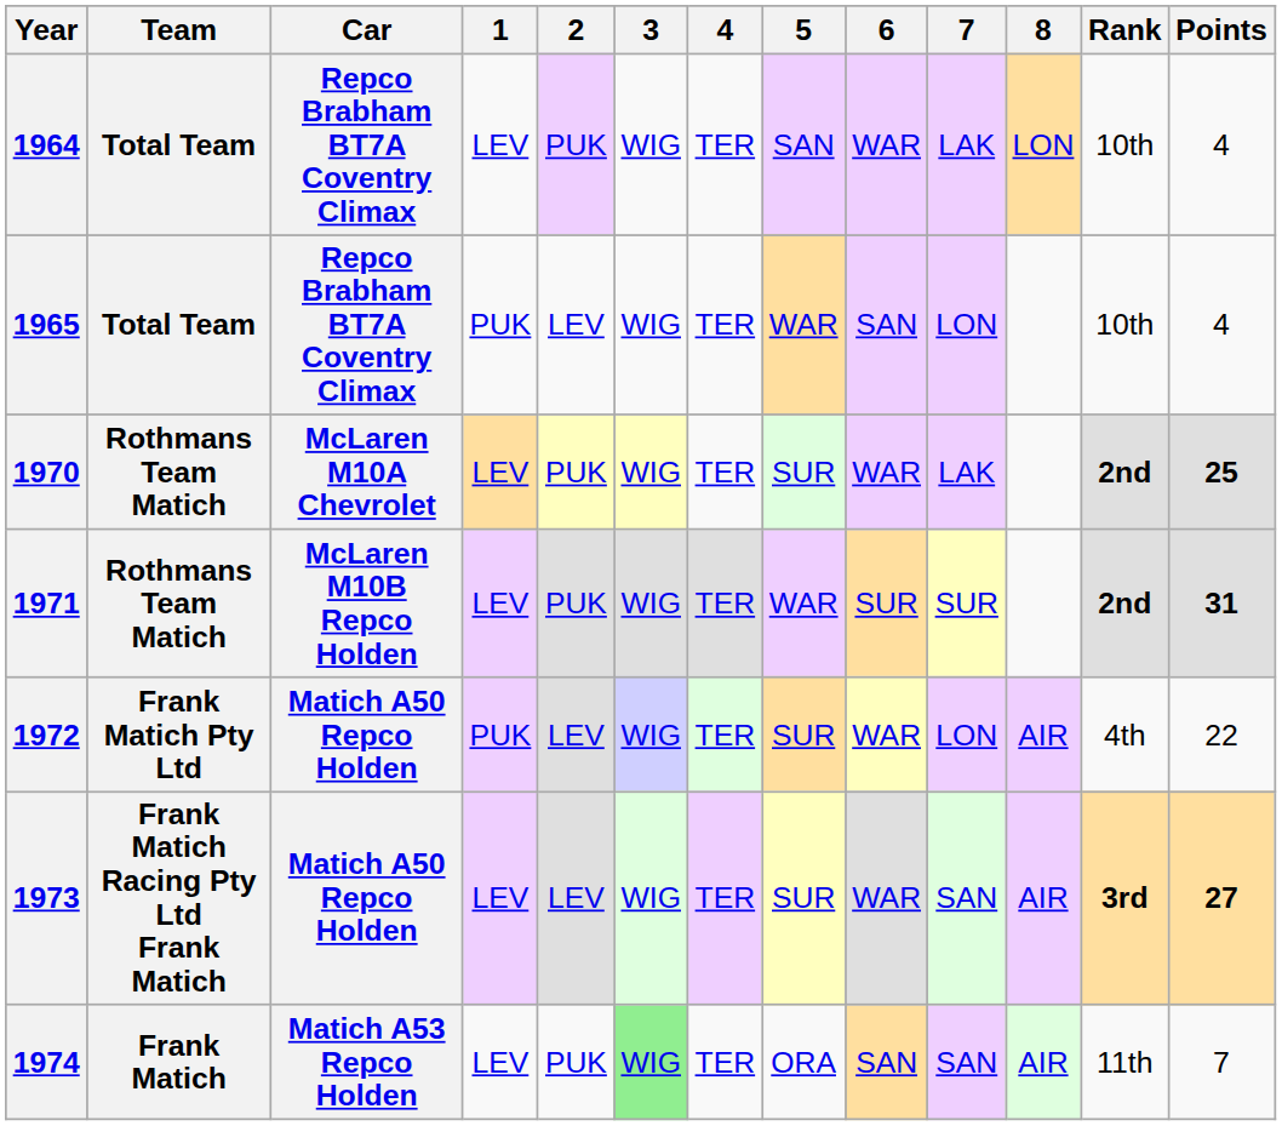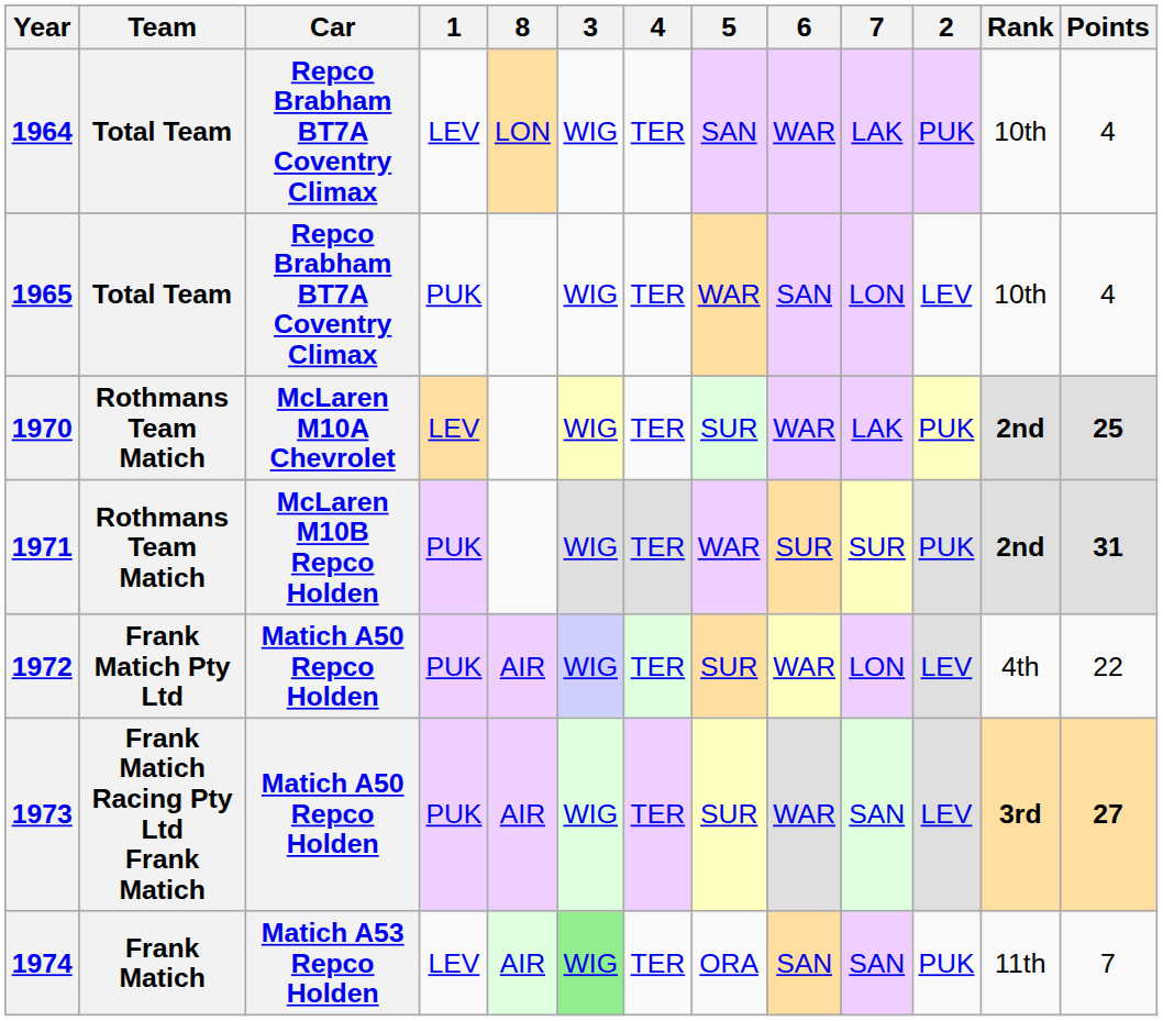 <table class="wikitable" style="text-align:center; font-size:90%">
 <tr>
 <th>Year</th>
 <th>Team</th>
 <th>Car</th>
 <th>1</th>
-<th>2</th>
+<th>8</th>
 <th>3</th>
 <th>4</th>
 <th>5</th>
 <th>6</th>
 <th>7</th>
-<th>8</th>
+<th>2</th>
 <th>Rank</th>
 <th>Points</th>
 </tr>
 <tr>
 <th><a href='#'>1964</a></th>
 <th>Total Team</th>
 <th><a href='#'>Repco Brabham BT7A</a> <a href='#'>Coventry Climax</a></th>
 <td><a href='#'>LEV</a></td>
-<td style="background:#efcfff;"><a href='#'>PUK</a><br></td>
+<td style="background:#ffdf9f;"><a href='#'>LON</a><br></td>
 <td><a href='#'>WIG</a></td>
 <td><a href='#'>TER</a></td>
 <td style="background:#efcfff;"><a href='#'>SAN</a><br></td>
 <td style="background:#efcfff;"><a href='#'>WAR</a><br></td>
 <td style="background:#efcfff;"><a href='#'>LAK</a><br></td>
-<td style="background:#ffdf9f;"><a href='#'>LON</a><br></td>
+<td style="background:#efcfff;"><a href='#'>PUK</a><br></td>
 <td>10th</td>
 <td>4</td>
 </tr>
 <tr>
 <th><a href='#'>1965</a></th>
 <th>Total Team</th>
 <th><a href='#'>Repco Brabham BT7A</a> <a href='#'>Coventry Climax</a></th>
 <td><a href='#'>PUK</a></td>
-<td><a href='#'>LEV</a></td>
+<td></td>
 <td><a href='#'>WIG</a></td>
 <td><a href='#'>TER</a></td>
 <td style="background:#ffdf9f;"><a href='#'>WAR</a><br></td>
 <td style="background:#efcfff;"><a href='#'>SAN</a><br></td>
 <td style="background:#efcfff;"><a href='#'>LON</a><br></td>
-<td></td>
+<td><a href='#'>LEV</a></td>
 <td>10th</td>
 <td>4</td>
 </tr>
 <tr>
 <th><a href='#'>1970</a></th>
 <th>Rothmans Team Matich</th>
 <th><a href='#'>McLaren M10A</a> <a href='#'>Chevrolet</a></th>
 <td style="background:#ffdf9f;"><a href='#'>LEV</a><br></td>
-<td style="background:#ffffbf;"><a href='#'>PUK</a><br></td>
+<td></td>
 <td style="background:#ffffbf;"><a href='#'>WIG</a><br></td>
 <td><a href='#'>TER</a></td>
 <td style="background:#dfffdf;"><a href='#'>SUR</a><br></td>
 <td style="background:#efcfff;"><a href='#'>WAR</a><br></td>
 <td style="background:#efcfff;"><a href='#'>LAK</a><br></td>
-<td></td>
+<td style="background:#ffffbf;"><a href='#'>PUK</a><br></td>
 <td style="background:#dfdfdf;"><strong>2nd</strong></td>
 <td style="background:#dfdfdf;"><strong>25</strong></td>
 </tr>
 <tr>
 <th><a href='#'>1971</a></th>
 <th>Rothmans Team Matich</th>
 <th><a href='#'>McLaren M10B</a> <a href='#'>Repco Holden</a></th>
-<td style="background:#efcfff;"><a href='#'>LEV</a><br></td>
-<td style="background:#dfdfdf;"><a href='#'>PUK</a><br></td>
+<td style="background:#efcfff;"><a href='#'>PUK</a><br></td>
+<td></td>
 <td style="background:#dfdfdf;"><a href='#'>WIG</a><br></td>
 <td style="background:#dfdfdf;"><a href='#'>TER</a><br></td>
 <td style="background:#efcfff;"><a href='#'>WAR</a><br></td>
 <td style="background:#ffdf9f;"><a href='#'>SUR</a><br></td>
 <td style="background:#ffffbf;"><a href='#'>SUR</a><br></td>
-<td></td>
+<td style="background:#dfdfdf;"><a href='#'>PUK</a><br></td>
 <td style="background:#dfdfdf;"><strong>2nd</strong></td>
 <td style="background:#dfdfdf;"><strong>31</strong></td>
 </tr>
 <tr>
 <th><a href='#'>1972</a></th>
 <th>Frank Matich Pty Ltd</th>
 <th><a href='#'>Matich A50</a> <a href='#'>Repco Holden</a></th>
 <td style="background:#efcfff;"><a href='#'>PUK</a><br></td>
-<td style="background:#dfdfdf;"><a href='#'>LEV</a><br></td>
+<td style="background:#efcfff;"><a href='#'>AIR</a><br></td>
 <td style="background:#cfcfff;"><a href='#'>WIG</a><br></td>
 <td style="background:#dfffdf;"><a href='#'>TER</a><br></td>
 <td style="background:#ffdf9f;"><a href='#'>SUR</a><br></td>
 <td style="background:#ffffbf;"><a href='#'>WAR</a><br></td>
 <td style="background:#efcfff;"><a href='#'>LON</a><br></td>
-<td style="background:#efcfff;"><a href='#'>AIR</a><br></td>
+<td style="background:#dfdfdf;"><a href='#'>LEV</a><br></td>
 <td>4th</td>
 <td>22</td>
 </tr>
 <tr>
 <th><a href='#'>1973</a></th>
 <th>Frank Matich Racing Pty Ltd <br> Frank Matich</th>
 <th><a href='#'>Matich A50</a> <a href='#'>Repco Holden</a></th>
-<td style="background:#efcfff;"><a href='#'>LEV</a><br></td>
-<td style="background:#dfdfdf;"><a href='#'>LEV</a><br></td>
+<td style="background:#efcfff;"><a href='#'>PUK</a><br></td>
+<td style="background:#efcfff;"><a href='#'>AIR</a><br></td>
 <td style="background:#dfffdf;"><a href='#'>WIG</a><br></td>
 <td style="background:#efcfff;"><a href='#'>TER</a><br></td>
 <td style="background:#ffffbf;"><a href='#'>SUR</a><br></td>
 <td style="background:#dfdfdf;"><a href='#'>WAR</a><br></td>
 <td style="background:#dfffdf;"><a href='#'>SAN</a><br></td>
-<td style="background:#efcfff;"><a href='#'>AIR</a><br></td>
+<td style="background:#dfdfdf;"><a href='#'>LEV</a><br></td>
 <td style="background:#ffdf9f;"><strong>3rd</strong></td>
 <td style="background:#ffdf9f;"><strong>27</strong></td>
 </tr>
 <tr>
 <th><a href='#'>1974</a></th>
 <th>Frank Matich</th>
 <th><a href='#'>Matich A53</a> <a href='#'>Repco Holden</a></th>
 <td><a href='#'>LEV</a></td>
-<td><a href='#'>PUK</a></td>
+<td style="background:#dfffdf;"><a href='#'>AIR</a><br></td>
 <td style="background: lightgreen;"><a href='#'>WIG</a></td>
 <td><a href='#'>TER</a></td>
 <td><a href='#'>ORA</a></td>
 <td style="background:#ffdf9f;"><a href='#'>SAN</a><br></td>
 <td style="background:#efcfff;"><a href='#'>SAN</a><br></td>
-<td style="background:#dfffdf;"><a href='#'>AIR</a><br></td>
+<td><a href='#'>PUK</a></td>
 <td>11th</td>
 <td>7</td>
 </tr>
 </table>
